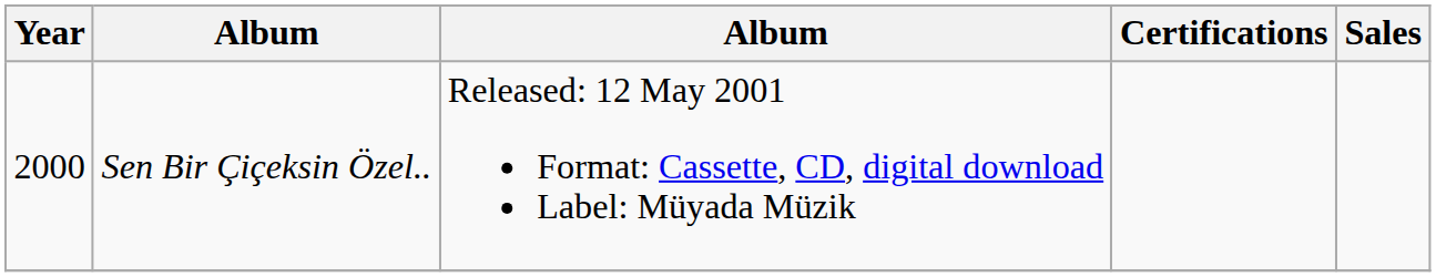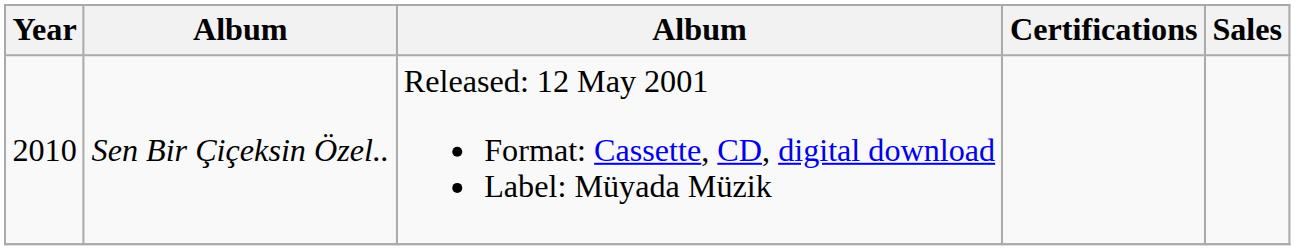 <table class="wikitable">
 <tr>
 <th>Year</th>
 <th>Album</th>
 <th>Album</th>
 <th>Certifications</th>
 <th>Sales</th>
 </tr>
 <tr>
-<td>2000</td>
+<td>2010</td>
 <td><em>Sen Bir Çiçeksin Özel..</em></td>
 <td>Released: 12 May 2001<br><ul><li>Format: <a href='#'>Cassette</a>, <a href='#'>CD</a>, <a href='#'>digital download</a></li><li>Label: Müyada Müzik</li></ul></td>
 <td></td>
 <td></td>
 </tr>
 <tr>
 </tr>
 </table>
